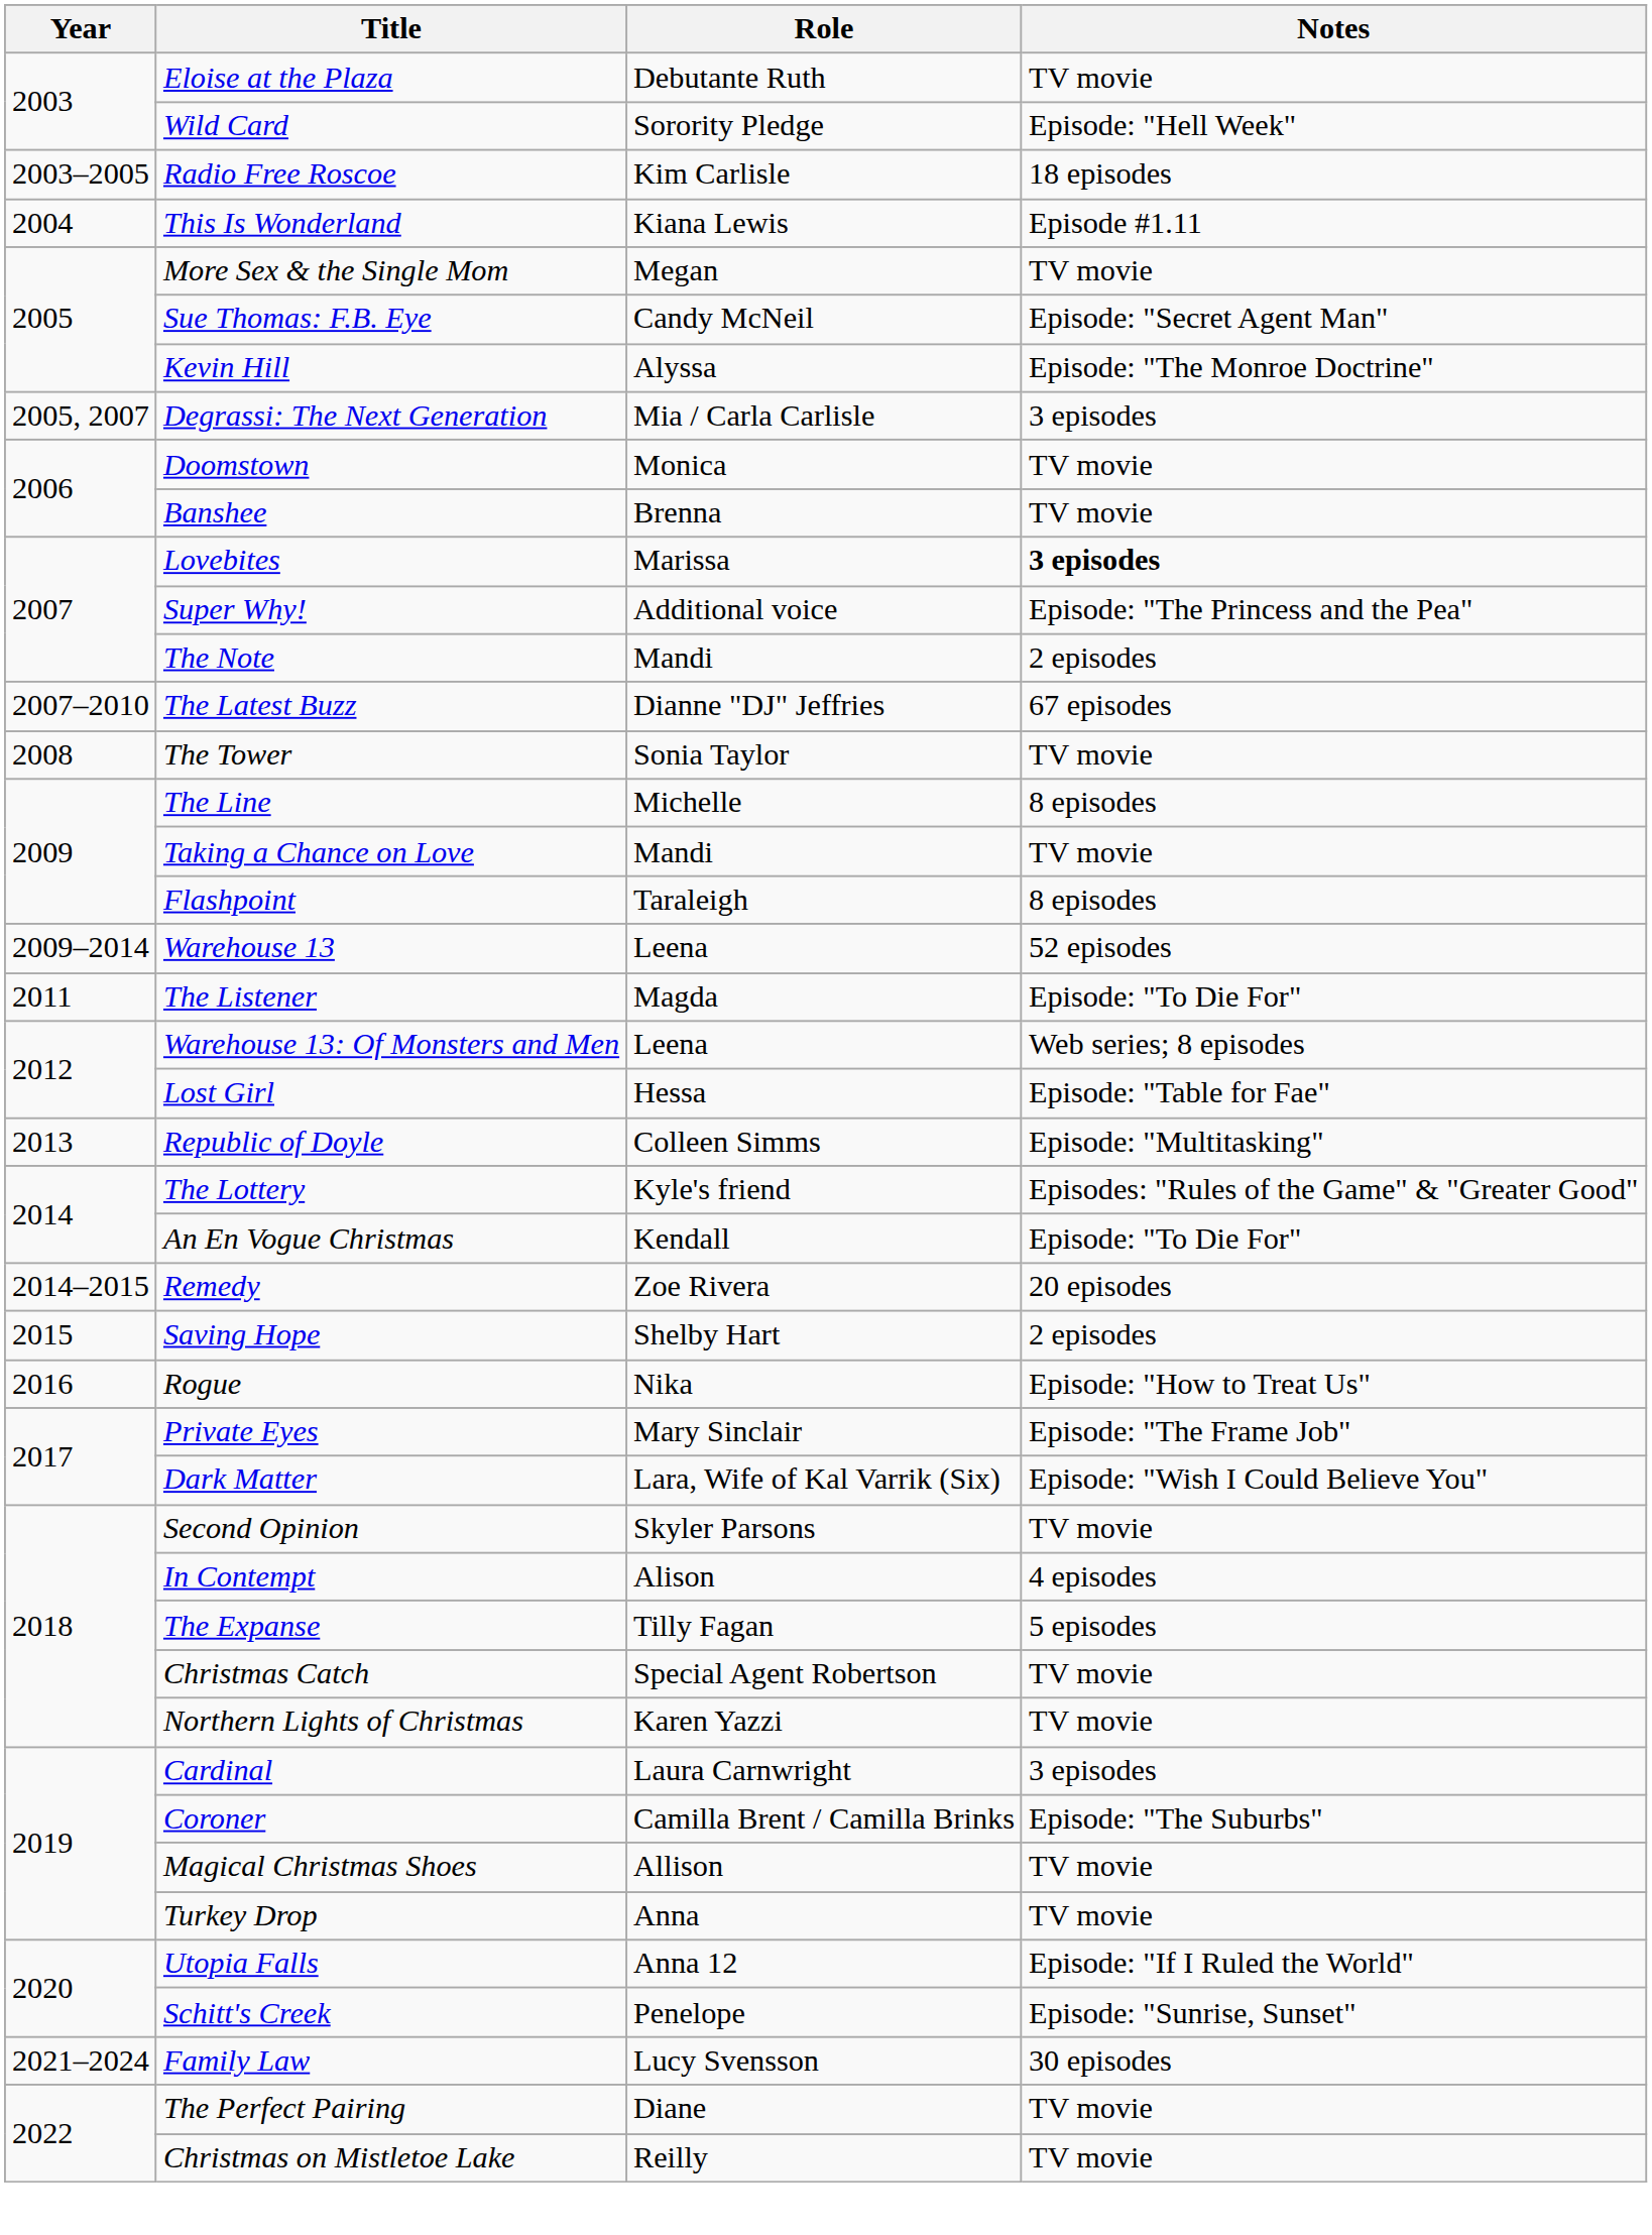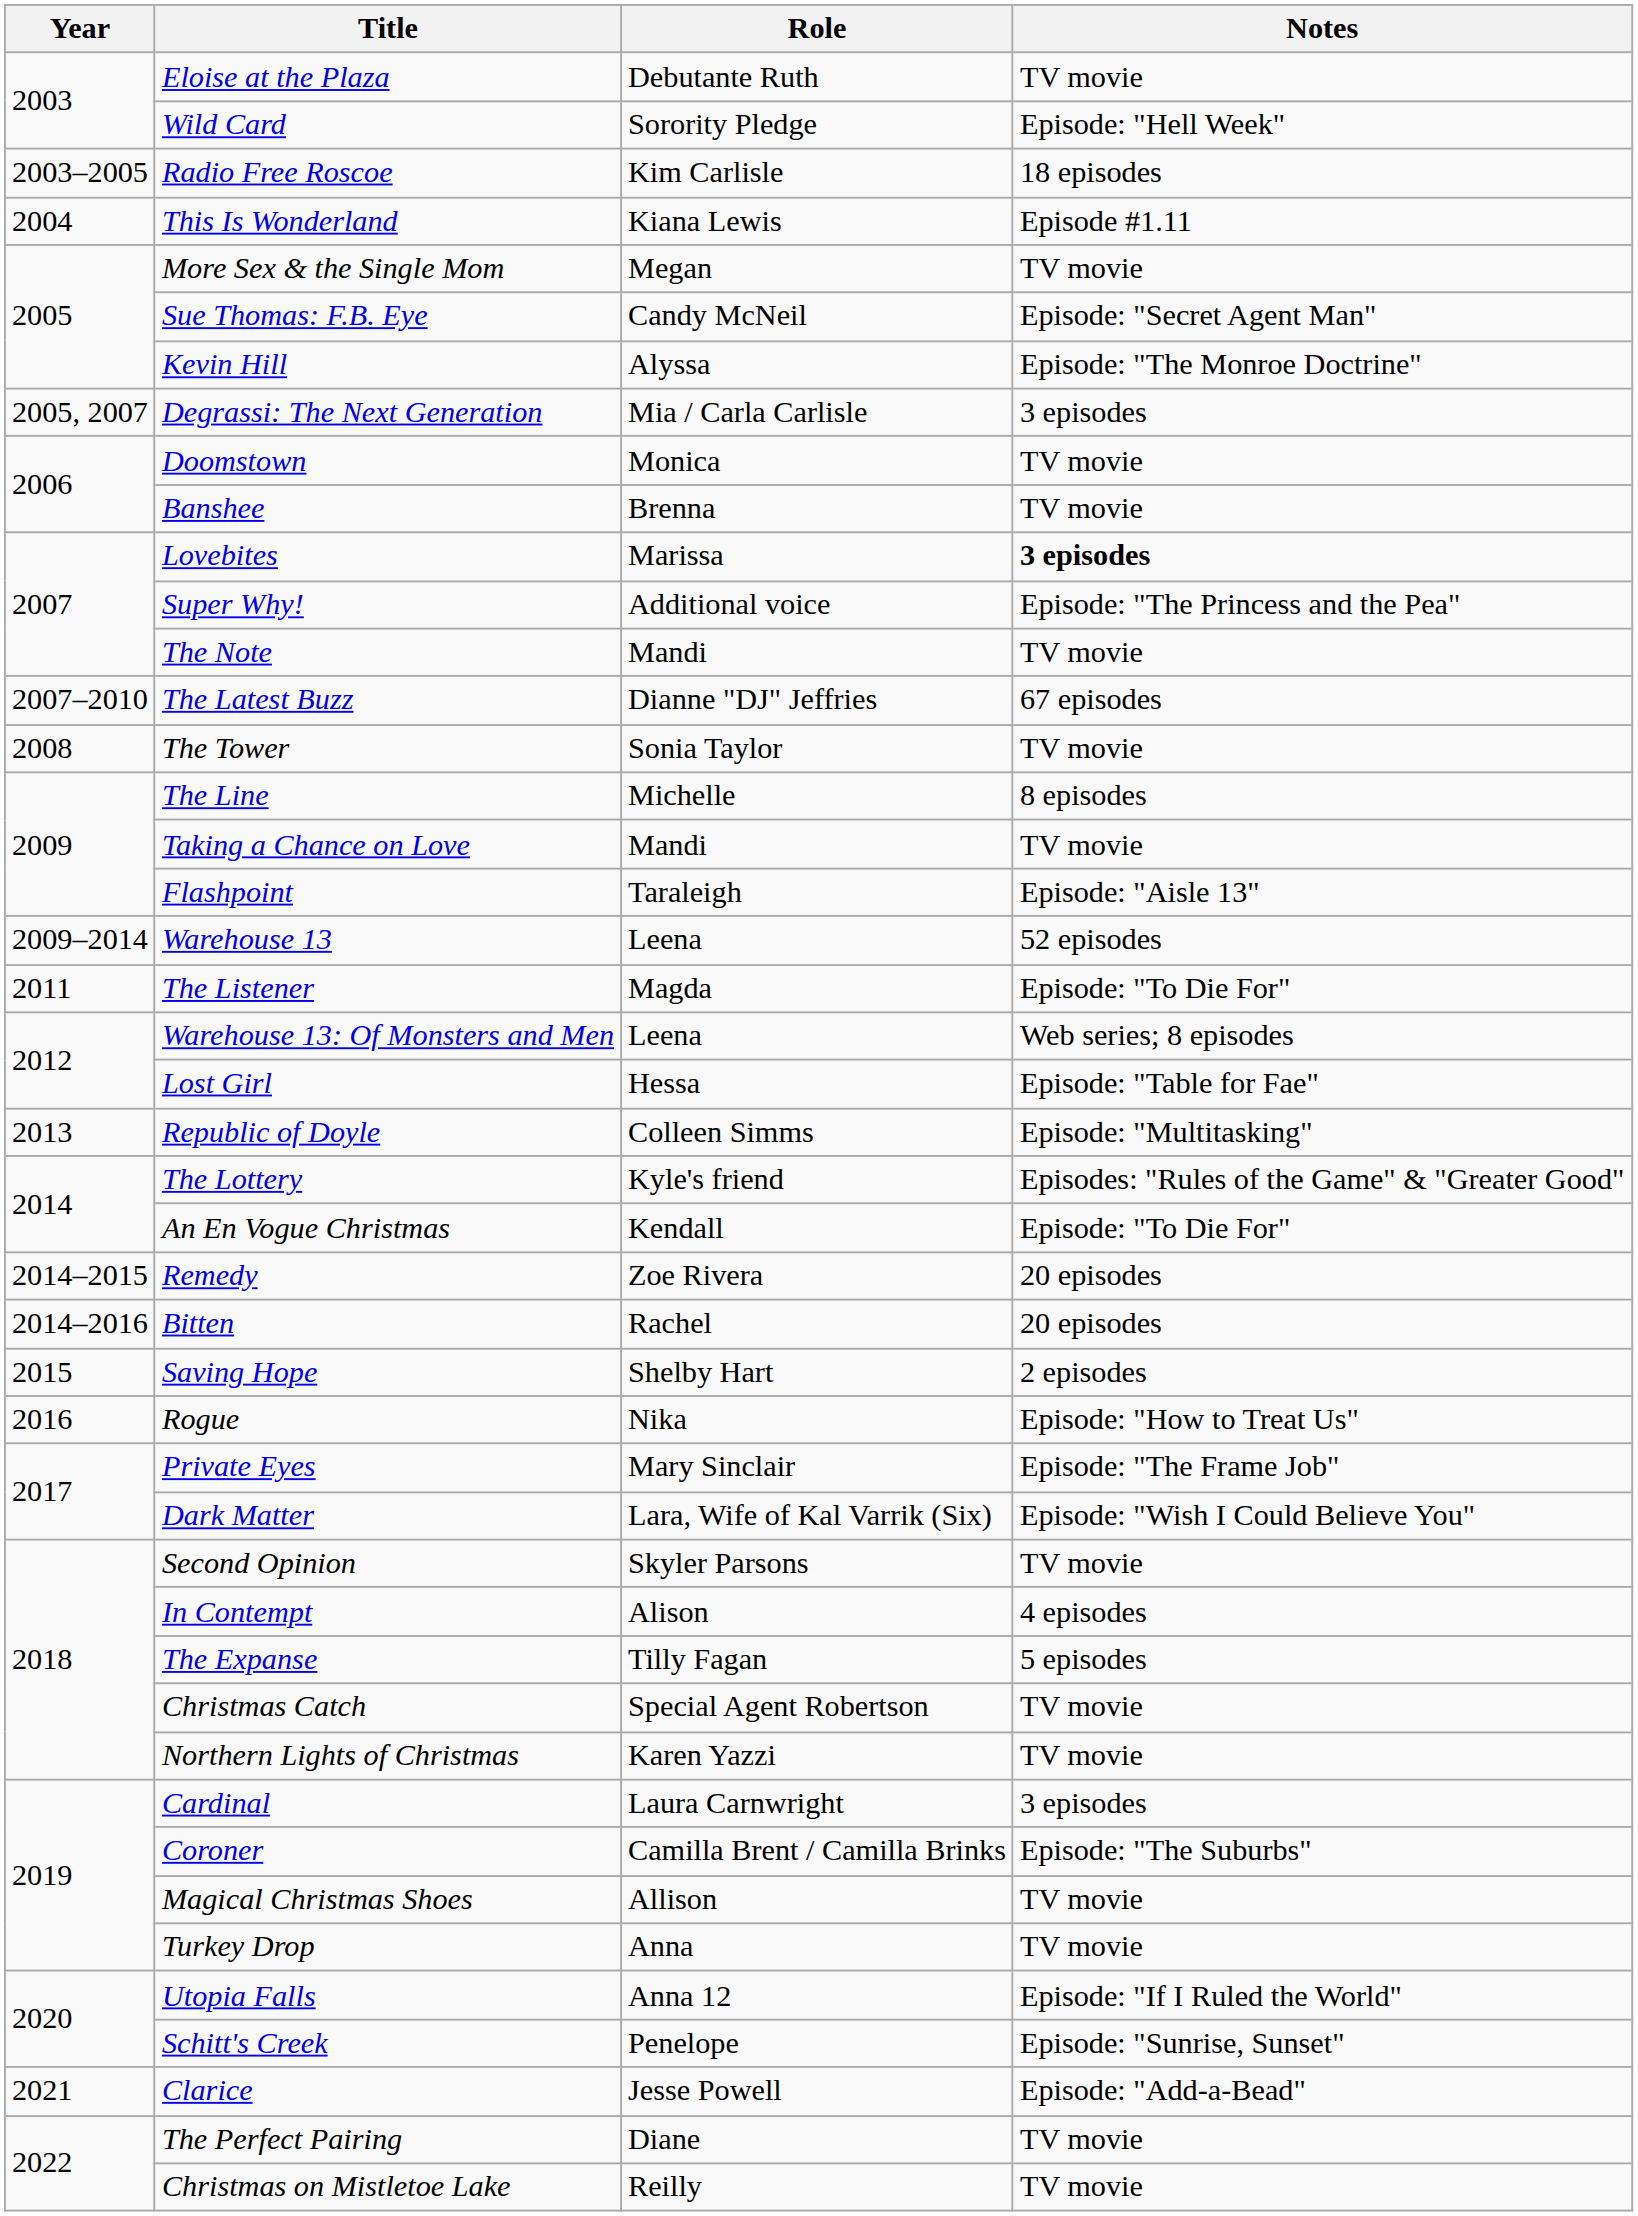 <table class="wikitable sortable">
 <tr>
 <th>Year</th>
 <th>Title</th>
 <th>Role</th>
 <th class="unsortable">Notes</th>
 </tr>
 <tr>
 <td rowspan="2">2003</td>
 <td><em><a href='#'>Eloise at the Plaza</a></em></td>
 <td>Debutante Ruth</td>
 <td>TV movie</td>
 </tr>
 <tr>
 <td><em><a href='#'>Wild Card</a></em></td>
 <td>Sorority Pledge</td>
 <td>Episode: "Hell Week"</td>
 </tr>
 <tr>
 <td>2003–2005</td>
 <td><em><a href='#'>Radio Free Roscoe</a></em></td>
 <td>Kim Carlisle</td>
 <td>18 episodes</td>
 </tr>
 <tr>
 <td>2004</td>
 <td><em><a href='#'>This Is Wonderland</a></em></td>
 <td>Kiana Lewis</td>
 <td>Episode #1.11</td>
 </tr>
 <tr>
 <td rowspan="3">2005</td>
 <td><em>More Sex & the Single Mom</em></td>
 <td>Megan</td>
 <td>TV movie</td>
 </tr>
 <tr>
 <td><em><a href='#'>Sue Thomas: F.B. Eye</a></em></td>
 <td>Candy McNeil</td>
 <td>Episode: "Secret Agent Man"</td>
 </tr>
 <tr>
 <td><em><a href='#'>Kevin Hill</a></em></td>
 <td>Alyssa</td>
 <td>Episode: "The Monroe Doctrine"</td>
 </tr>
 <tr>
 <td>2005, 2007</td>
 <td><em><a href='#'>Degrassi: The Next Generation</a></em></td>
 <td>Mia / Carla Carlisle</td>
 <td>3 episodes</td>
 </tr>
 <tr>
 <td rowspan="2">2006</td>
 <td><em><a href='#'>Doomstown</a></em></td>
 <td>Monica</td>
 <td>TV movie</td>
 </tr>
 <tr>
 <td><em><a href='#'>Banshee</a></em></td>
 <td>Brenna</td>
 <td>TV movie</td>
 </tr>
 <tr>
 <td rowspan="3">2007</td>
 <td><em><a href='#'>Lovebites</a></em></td>
 <td>Marissa</td>
 <td><strong>3 episodes</strong></td>
 </tr>
 <tr>
 <td><em><a href='#'>Super Why!</a></em></td>
 <td>Additional voice</td>
 <td>Episode: "The Princess and the Pea"</td>
 </tr>
 <tr>
 <td data-sort-value="Note, The"><em><a href='#'>The Note</a></em></td>
 <td>Mandi</td>
-<td>2 episodes</td>
+<td>TV movie</td>
 </tr>
 <tr>
 <td>2007–2010</td>
 <td data-sort-value="Latest Buzz, The"><em><a href='#'>The Latest Buzz</a></em></td>
 <td>Dianne "DJ" Jeffries</td>
 <td>67 episodes</td>
 </tr>
 <tr>
 <td>2008</td>
 <td data-sort-value="Tower, The"><em>The Tower</em></td>
 <td>Sonia Taylor</td>
 <td>TV movie</td>
 </tr>
 <tr>
 <td rowspan="3">2009</td>
 <td data-sort-value="Line, The"><em><a href='#'>The Line</a></em></td>
 <td>Michelle</td>
 <td>8 episodes</td>
 </tr>
 <tr>
 <td><em><a href='#'>Taking a Chance on Love</a></em></td>
 <td>Mandi</td>
 <td>TV movie</td>
 </tr>
 <tr>
 <td><em><a href='#'>Flashpoint</a></em></td>
 <td>Taraleigh</td>
-<td>8 episodes</td>
+<td>Episode: "Aisle 13"</td>
 </tr>
 <tr>
 <td>2009–2014</td>
 <td><em><a href='#'>Warehouse 13</a></em></td>
 <td>Leena</td>
 <td>52 episodes</td>
 </tr>
 <tr>
 <td>2011</td>
 <td data-sort-value="Listener, The"><em><a href='#'>The Listener</a></em></td>
 <td>Magda</td>
 <td>Episode: "To Die For"</td>
 </tr>
 <tr>
 <td rowspan="2">2012</td>
 <td><em><a href='#'>Warehouse 13: Of Monsters and Men</a></em></td>
 <td>Leena</td>
 <td>Web series; 8 episodes</td>
 </tr>
 <tr>
 <td><em><a href='#'>Lost Girl</a></em></td>
 <td>Hessa</td>
 <td>Episode: "Table for Fae"</td>
 </tr>
 <tr>
 <td>2013</td>
 <td><em><a href='#'>Republic of Doyle</a></em></td>
 <td>Colleen Simms</td>
 <td>Episode: "Multitasking"</td>
 </tr>
 <tr>
 <td rowspan="2">2014</td>
 <td data-sort-value="Lottery, The"><em><a href='#'>The Lottery</a></em></td>
 <td>Kyle's friend</td>
 <td>Episodes: "Rules of the Game" & "Greater Good"</td>
 </tr>
 <tr>
 <td><em>An En Vogue Christmas</em></td>
 <td>Kendall</td>
 <td>Episode: "To Die For"</td>
 </tr>
 <tr>
 <td>2014–2015</td>
 <td><em><a href='#'>Remedy</a></em></td>
 <td>Zoe Rivera</td>
+<td>20 episodes</td>
+</tr>
+<tr>
+<td>2014–2016</td>
+<td><em><a href='#'>Bitten</a></em></td>
+<td>Rachel</td>
 <td>20 episodes</td>
 </tr>
 <tr>
 <td>2015</td>
 <td><em><a href='#'>Saving Hope</a></em></td>
 <td>Shelby Hart</td>
 <td>2 episodes</td>
 </tr>
 <tr>
 <td>2016</td>
 <td><em>Rogue</em></td>
 <td>Nika</td>
 <td>Episode: "How to Treat Us"</td>
 </tr>
 <tr>
 <td rowspan="2">2017</td>
 <td><em><a href='#'>Private Eyes</a></em></td>
 <td>Mary Sinclair</td>
 <td>Episode: "The Frame Job"</td>
 </tr>
 <tr>
 <td><em><a href='#'>Dark Matter</a></em></td>
 <td>Lara, Wife of Kal Varrik (Six)</td>
 <td>Episode: "Wish I Could Believe You"</td>
 </tr>
 <tr>
 <td rowspan="5">2018</td>
 <td><em>Second Opinion</em></td>
 <td>Skyler Parsons</td>
 <td>TV movie</td>
 </tr>
 <tr>
 <td><em><a href='#'>In Contempt</a></em></td>
 <td>Alison</td>
 <td>4 episodes</td>
 </tr>
 <tr>
 <td data-sort-value="Expanse, The"><em><a href='#'>The Expanse</a></em></td>
 <td>Tilly Fagan</td>
 <td>5 episodes</td>
 </tr>
 <tr>
 <td><em>Christmas Catch</em></td>
 <td>Special Agent Robertson</td>
 <td>TV movie</td>
 </tr>
 <tr>
 <td><em>Northern Lights of Christmas</em></td>
 <td>Karen Yazzi</td>
 <td>TV movie</td>
 </tr>
 <tr>
 <td rowspan="4">2019</td>
 <td><em><a href='#'>Cardinal</a></em></td>
 <td>Laura Carnwright</td>
 <td>3 episodes</td>
 </tr>
 <tr>
 <td><em><a href='#'>Coroner</a></em></td>
 <td>Camilla Brent / Camilla Brinks</td>
 <td>Episode: "The Suburbs"</td>
 </tr>
 <tr>
 <td><em>Magical Christmas Shoes</em></td>
 <td>Allison</td>
 <td>TV movie</td>
 </tr>
 <tr>
 <td><em>Turkey Drop</em></td>
 <td>Anna</td>
 <td>TV movie</td>
 </tr>
 <tr>
 <td rowspan="2">2020</td>
 <td><em><a href='#'>Utopia Falls</a></em></td>
 <td>Anna 12</td>
 <td>Episode: "If I Ruled the World"</td>
 </tr>
 <tr>
 <td><em><a href='#'>Schitt's Creek</a></em></td>
 <td>Penelope</td>
 <td>Episode: "Sunrise, Sunset"</td>
 </tr>
 <tr>
-<td>2021–2024</td>
-<td><em><a href='#'>Family Law</a></em></td>
-<td>Lucy Svensson</td>
-<td>30 episodes</td>
+<td>2021</td>
+<td><em><a href='#'>Clarice</a></em></td>
+<td>Jesse Powell</td>
+<td>Episode: "Add-a-Bead"</td>
 </tr>
 <tr>
 <td rowspan="2">2022</td>
 <td data-sort-value="Perfect Pairing, The"><em>The Perfect Pairing</em></td>
 <td>Diane</td>
 <td>TV movie</td>
 </tr>
 <tr>
 <td><em>Christmas on Mistletoe Lake</em></td>
 <td>Reilly</td>
 <td>TV movie</td>
 </tr>
 </table>
